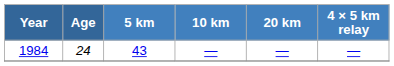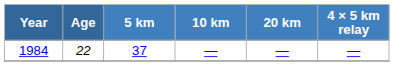 <table class="wikitable" style="font-size:95%; text-align:center; border:grey solid 1px; border-collapse:collapse; background:#ffffff;">
 <tr>
 <th style="background-color:#369; color:white; width:60px;"> Year </th>
 <th style="background-color:#369; color:white; width:40px;"> Age </th>
 <th style="background-color:#4180be; color:white; width:75px;"> 5 km </th>
 <th style="background-color:#4180be; color:white; width:75px;"> 10 km </th>
 <th style="background-color:#4180be; color:white; width:75px;"> 20 km </th>
 <th style="background-color:#4180be; color:white; width:75px;"> 4 × 5 km <br> relay </th>
 </tr>
 <tr>
 <td><a href='#'>1984</a></td>
-<td><em>24</em></td>
-<td><a href='#'>43</a></td>
+<td><em>22</em></td>
+<td><a href='#'>37</a></td>
 <td><a href='#'>—</a></td>
 <td><a href='#'>—</a></td>
 <td><a href='#'>—</a></td>
 </tr>
 <tr>
 </tr>
 </table>
